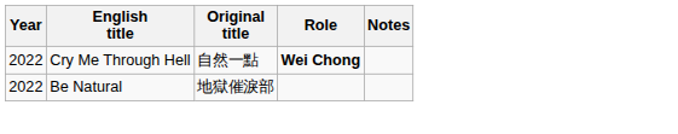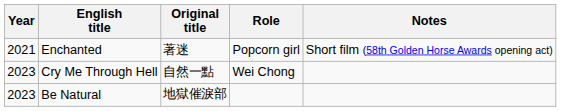 <table class="wikitable">
 <tr>
 <th>Year</th>
 <th>English<br>title</th>
 <th>Original<br>title</th>
 <th>Role</th>
 <th>Notes</th>
 </tr>
 <tr>
-<td>2022</td>
+<td>2021</td>
+<td>Enchanted</td>
+<td>著迷</td>
+<td>Popcorn girl</td>
+<td>Short film <small>(<a href='#'>58th Golden Horse Awards</a> opening act)</small></td>
+</tr>
+<tr>
+<td>2023</td>
 <td>Cry Me Through Hell</td>
 <td>自然一點</td>
-<td><strong>Wei Chong</strong></td>
+<td>Wei Chong</td>
 <td></td>
 </tr>
 <tr>
-<td>2022</td>
+<td>2023</td>
 <td>Be Natural</td>
 <td>地獄催淚部</td>
 <td></td>
 <td></td>
 </tr>
 </table>
